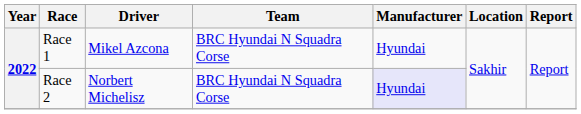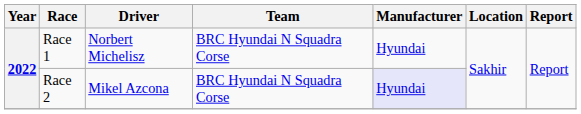 <table class="wikitable" style="font-size: 95%;">
 <tr>
 <th>Year</th>
 <th>Race</th>
 <th>Driver</th>
 <th>Team</th>
 <th>Manufacturer</th>
 <th>Location</th>
 <th>Report</th>
 </tr>
 <tr>
 <th rowspan=2><a href='#'>2022</a></th>
 <td>Race 1</td>
-<td> <a href='#'>Mikel Azcona</a></td>
+<td> <a href='#'>Norbert Michelisz</a></td>
 <td> <a href='#'>BRC Hyundai N Squadra Corse</a></td>
 <td> <a href='#'>Hyundai</a></td>
 <td rowspan=2><a href='#'>Sakhir</a></td>
 <td rowspan=2><a href='#'>Report</a></td>
 </tr>
 <tr>
 <td>Race 2</td>
-<td> <a href='#'>Norbert Michelisz</a></td>
+<td> <a href='#'>Mikel Azcona</a></td>
 <td> <a href='#'>BRC Hyundai N Squadra Corse</a></td>
 <td style="background: lavender;"> <a href='#'>Hyundai</a></td>
 </tr>
 <tr>
 </tr>
 </table>
